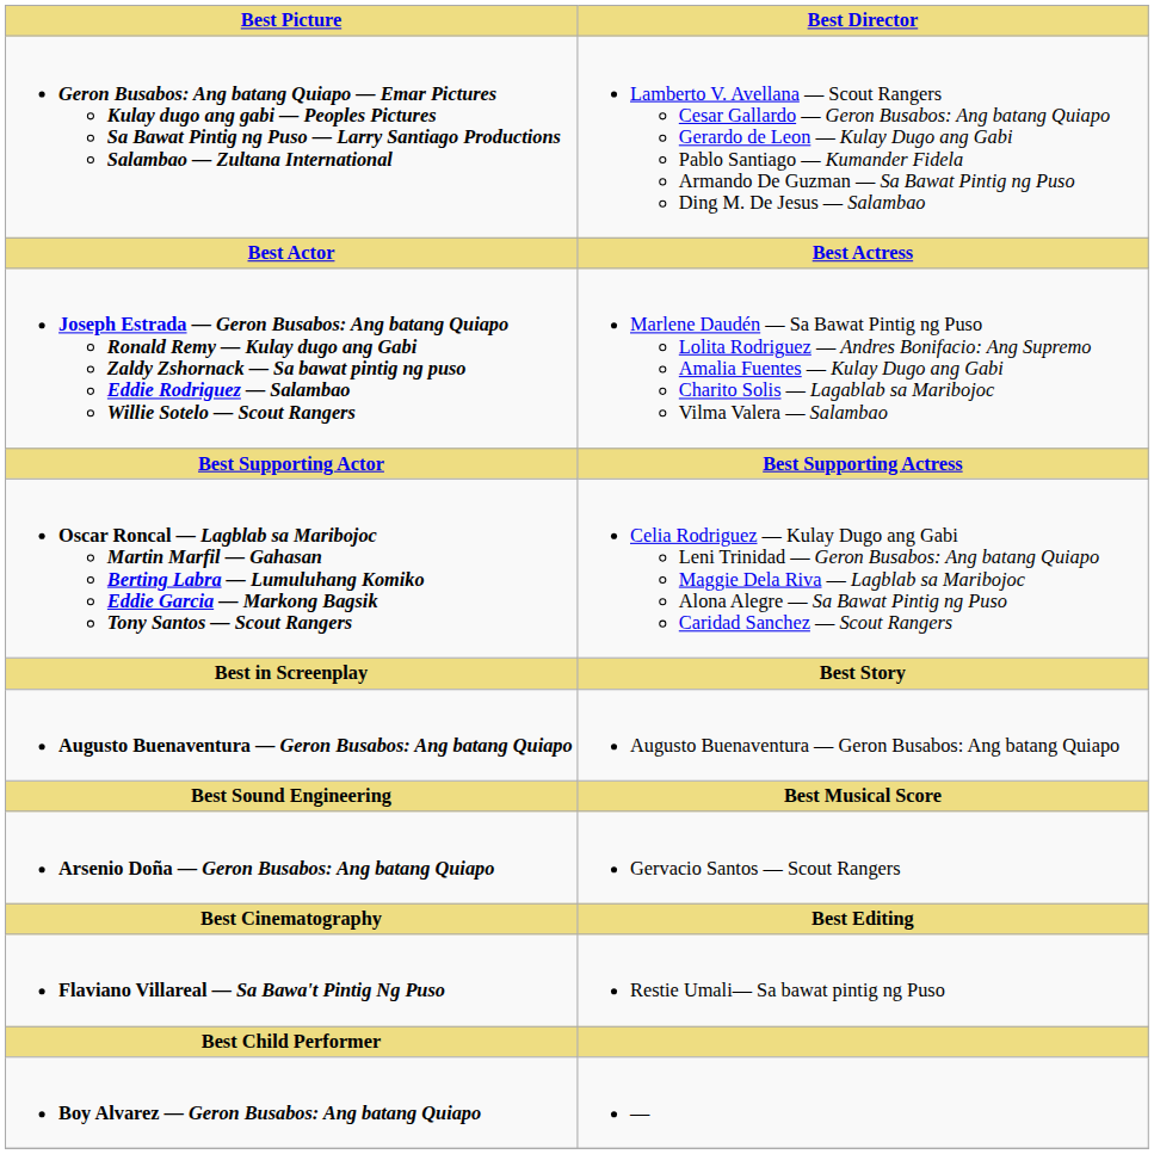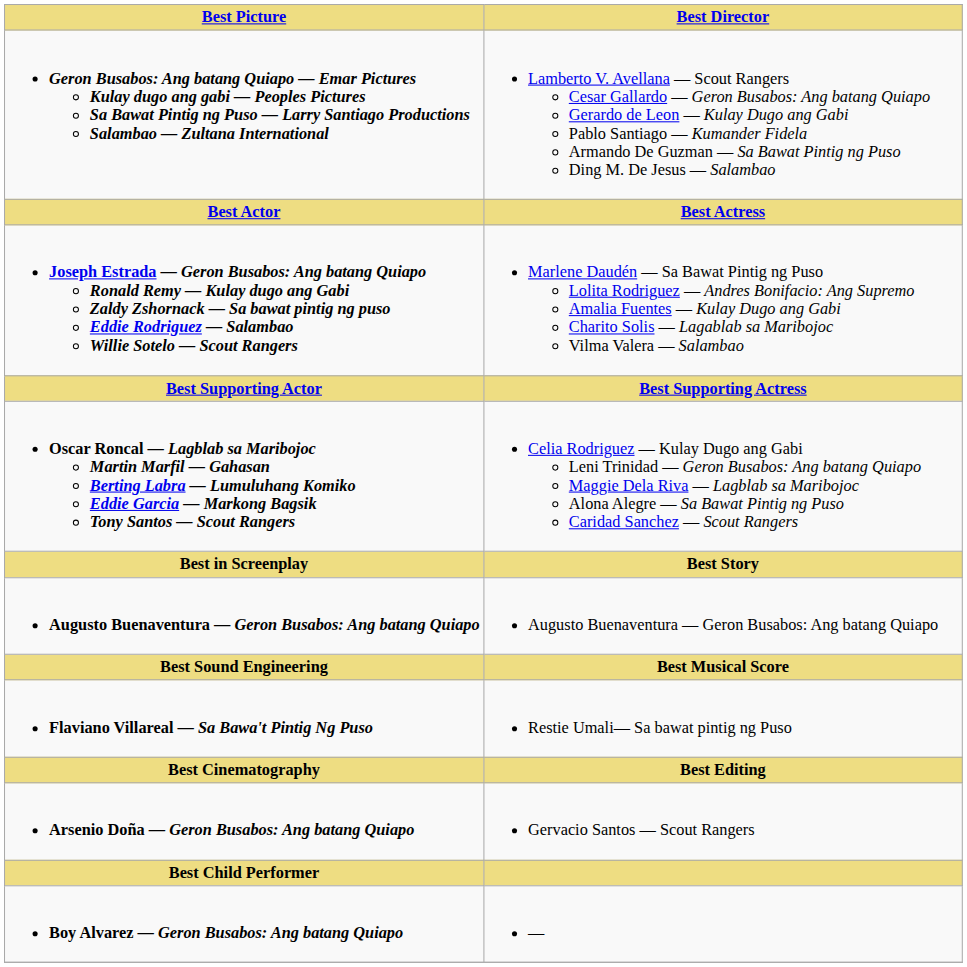 <table class=wikitable>
 <tr>
 <th style="background:#EEDD82; width:50%"><a href='#'>Best Picture</a></th>
 <th style="background:#EEDD82; width:50%"><a href='#'>Best Director</a></th>
 </tr>
 <tr>
 <td valign="top"><br><ul><li><strong><em>Geron Busabos: Ang batang Quiapo<em> — Emar Pictures<strong><ul><li>Kulay dugo ang gabi — </em>Peoples Pictures<em></li><li>Sa Bawat Pintig ng Puso — </em>Larry Santiago Productions<em></li><li>Salambao — </em>Zultana International<em></li></ul></li></ul></td>
 <td valign="top"><br><ul><li></strong><a href='#'>Lamberto V. Avellana</a> — </em>Scout Rangers</em></strong><ul><li><a href='#'>Cesar Gallardo</a> — <em>Geron Busabos: Ang batang Quiapo</em></li><li><a href='#'>Gerardo de Leon</a> — <em>Kulay Dugo ang Gabi</em></li><li>Pablo Santiago — <em>Kumander Fidela</em></li><li>Armando De Guzman — <em>Sa Bawat Pintig ng Puso</em></li><li>Ding M. De Jesus — <em>Salambao</em></li></ul></li></ul></td>
 </tr>
 <tr>
 <th style="background:#EEDD82; width:50%"><a href='#'>Best Actor</a></th>
 <th style="background:#EEDD82; width:50%"><a href='#'>Best Actress</a></th>
 </tr>
 <tr>
 <td valign="top"><br><ul><li><strong><a href='#'>Joseph Estrada</a> — <em>Geron Busabos: Ang batang Quiapo<strong><em><ul><li>Ronald Remy — </em>Kulay dugo ang Gabi<em></li><li>Zaldy Zshornack — </em>Sa bawat pintig ng puso<em></li><li><a href='#'>Eddie Rodriguez</a> — </em>Salambao<em></li><li>Willie Sotelo — </em>Scout Rangers<em></li></ul></li></ul></td>
 <td valign="top"><br><ul><li></strong><a href='#'>Marlene Daudén</a> — </em>Sa Bawat Pintig ng Puso</em></strong><ul><li><a href='#'>Lolita Rodriguez</a> — <em>Andres Bonifacio: Ang Supremo</em></li><li><a href='#'>Amalia Fuentes</a> — <em>Kulay Dugo ang Gabi</em></li><li><a href='#'>Charito Solis</a> — <em>Lagablab sa Maribojoc</em></li><li>Vilma Valera — <em>Salambao</em></li></ul></li></ul></td>
 </tr>
 <tr>
 <th style="background:#EEDD82; width:50%"><a href='#'>Best Supporting Actor</a></th>
 <th style="background:#EEDD82; width:50%"><a href='#'>Best Supporting Actress</a></th>
 </tr>
 <tr>
 <td valign="top"><br><ul><li><strong>Oscar Roncal — <em>Lagblab sa Maribojoc<strong><em><ul><li>Martin Marfil — </em>Gahasan<em></li><li><a href='#'>Berting Labra</a> — </em>Lumuluhang Komiko<em></li><li><a href='#'>Eddie Garcia</a> — </em>Markong Bagsik<em></li><li>Tony Santos — </em>Scout Rangers<em></li></ul></li></ul></td>
 <td valign="top"><br><ul><li></strong><a href='#'>Celia Rodriguez</a> — </em>Kulay Dugo ang Gabi</em></strong><ul><li>Leni Trinidad — <em>Geron Busabos: Ang batang Quiapo</em></li><li><a href='#'>Maggie Dela Riva</a> — <em>Lagblab sa Maribojoc</em></li><li>Alona Alegre — <em>Sa Bawat Pintig ng Puso</em></li><li><a href='#'>Caridad Sanchez</a> — <em>Scout Rangers</em></li></ul></li></ul></td>
 </tr>
 <tr>
 <th style="background:#EEDD82; width:50%">Best in Screenplay</th>
 <th style="background:#EEDD82; width:50%">Best Story</th>
 </tr>
 <tr>
 <td valign="top"><br><ul><li><strong>Augusto Buenaventura — <em>Geron Busabos: Ang batang Quiapo<strong><em></li></ul></td>
 <td valign="top"><br><ul><li></strong>Augusto Buenaventura — </em>Geron Busabos: Ang batang Quiapo</em></strong></li></ul></td>
 </tr>
 <tr>
 <th style="background:#EEDD82; width:50%">Best Sound Engineering</th>
 <th style="background:#EEDD82; width:50%">Best Musical Score</th>
 </tr>
 <tr>
-<td valign="top"><br><ul><li><strong>Arsenio Doña — <em> Geron Busabos: Ang batang Quiapo<strong><em></li></ul></td>
-<td valign="top"><br><ul><li></strong> Gervacio Santos — </em>Scout Rangers </em></strong></li></ul></td>
+<td valign="top"><br><ul><li><strong> Flaviano Villareal — <em>Sa Bawa't Pintig Ng Puso<strong><em></li></ul></td>
+<td valign="top"><br><ul><li></strong>Restie Umali— </em>Sa bawat pintig ng Puso</em></strong></li></ul></td>
 </tr>
 <tr>
 <th style="background:#EEDD82; width:50%">Best Cinematography</th>
 <th style="background:#EEDD82; width:50%">Best Editing</th>
 </tr>
 <tr>
-<td valign="top"><br><ul><li><strong> Flaviano Villareal — <em>Sa Bawa't Pintig Ng Puso<strong><em></li></ul></td>
-<td valign="top"><br><ul><li></strong>Restie Umali— </em>Sa bawat pintig ng Puso</em></strong></li></ul></td>
+<td valign="top"><br><ul><li><strong>Arsenio Doña — <em> Geron Busabos: Ang batang Quiapo<strong><em></li></ul></td>
+<td valign="top"><br><ul><li></strong> Gervacio Santos — </em>Scout Rangers </em></strong></li></ul></td>
 </tr>
 <tr>
 <th style="background:#EEDD82; width:50%">Best Child Performer</th>
 <th style="background:#EEDD82; width:50%"></th>
 </tr>
 <tr>
 <td valign="top"><br><ul><li><strong>Boy Alvarez  — <em>Geron Busabos: Ang batang Quiapo<strong><em></li></ul></td>
 <td valign="top"><br><ul><li></strong>  — </em> </em></strong></li></ul></td>
 </tr>
 <tr>
 </tr>
 </table>
